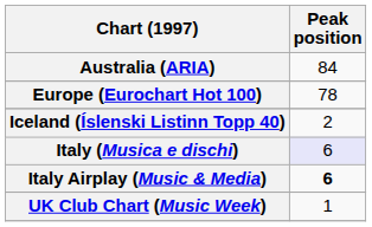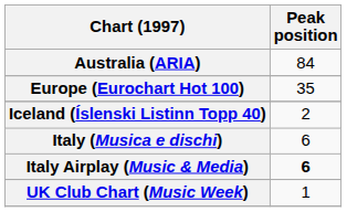 <table class="wikitable sortable plainrowheaders" style="text-align:center">
 <tr>
 <th scope="col">Chart (1997)</th>
 <th scope="col">Peak<br>position</th>
 </tr>
 <tr>
 <th scope="row">Australia (<a href='#'>ARIA</a>)</th>
 <td>84</td>
 </tr>
 <tr>
 </tr>
 <tr>
 </tr>
 <tr>
 </tr>
 <tr>
 <th scope="row">Europe (<a href='#'>Eurochart Hot 100</a>)</th>
-<td>78</td>
+<td>35</td>
 </tr>
 <tr>
 </tr>
 <tr>
 </tr>
 <tr>
 <th scope="row">Iceland (<a href='#'>Íslenski Listinn Topp 40</a>)</th>
 <td>2</td>
 </tr>
 <tr>
 <th scope="row">Italy (<em><a href='#'>Musica e dischi</a></em>)</th>
-<td style="background: lavender;">6</td>
+<td>6</td>
 </tr>
 <tr>
 <th scope="row">Italy Airplay (<em><a href='#'>Music & Media</a></em>)</th>
 <td><strong>6</strong></td>
 </tr>
 <tr>
 </tr>
 <tr>
 </tr>
 <tr>
 </tr>
 <tr>
 </tr>
 <tr>
 <th scope="row"><a href='#'>UK Club Chart</a> (<em><a href='#'>Music Week</a></em>)</th>
 <td>1</td>
 </tr>
 <tr>
 </tr>
 <tr>
 </tr>
 <tr>
 </tr>
 <tr>
 </tr>
 </table>
